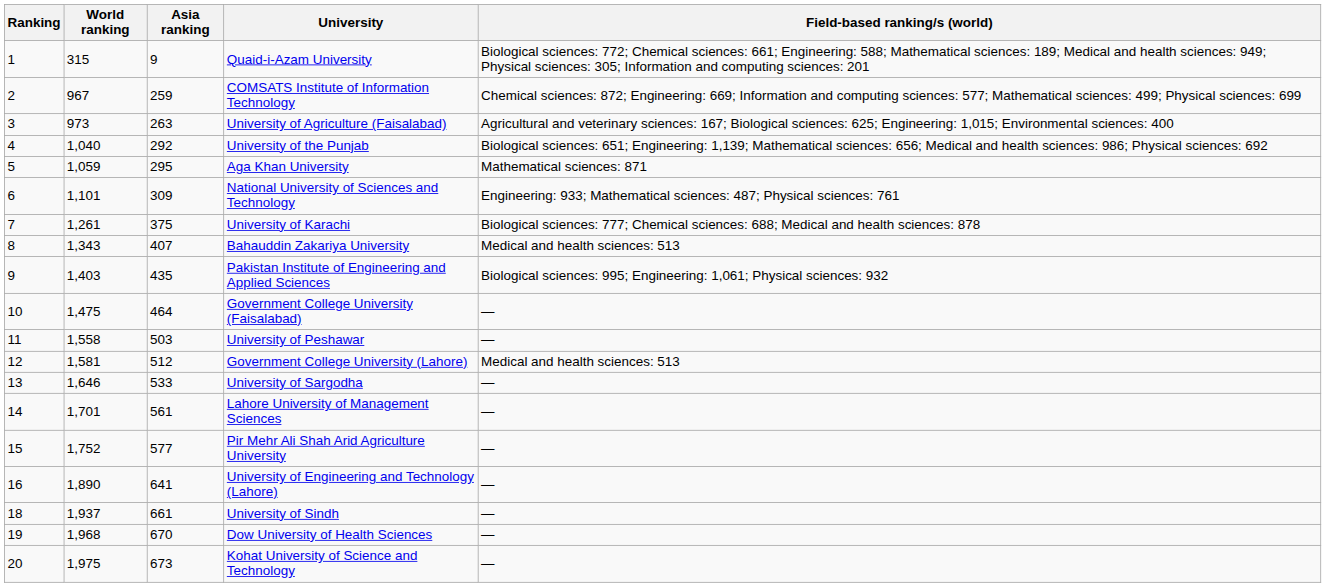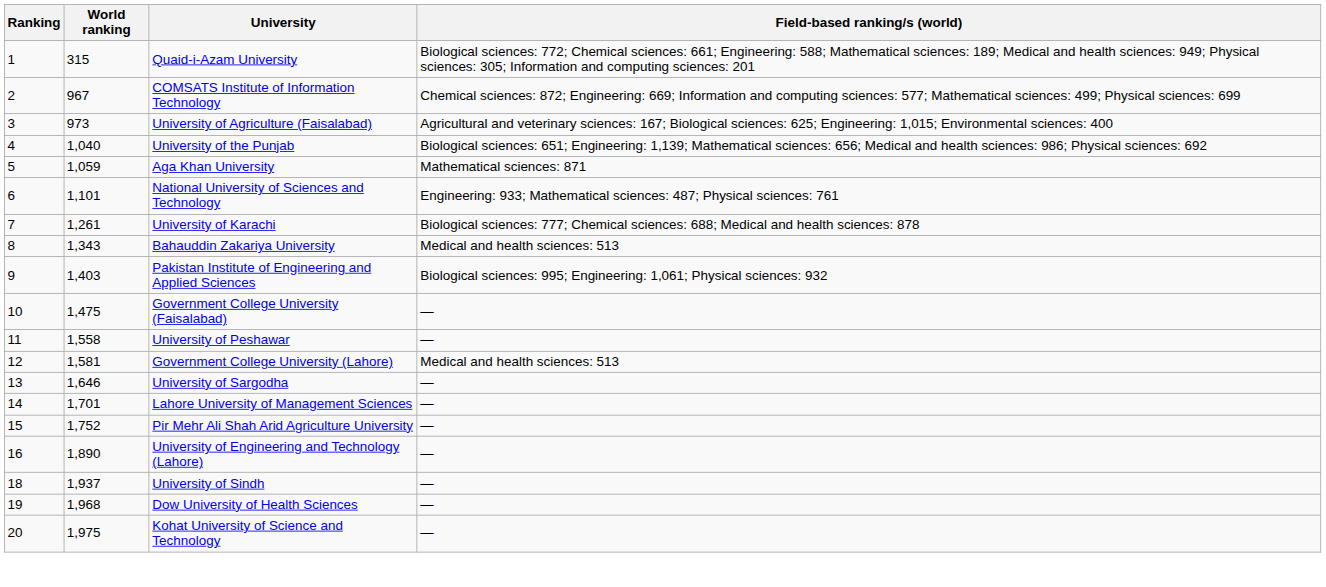 <table class="wikitable sortable">
 <tr>
 <th>Ranking</th>
 <th>World ranking</th>
-<th>Asia ranking</th>
 <th>University</th>
 <th>Field-based ranking/s (world)</th>
 </tr>
 <tr>
 <td>1</td>
 <td>315</td>
-<td>9</td>
 <td><a href='#'>Quaid-i-Azam University</a></td>
 <td>Biological sciences: 772; Chemical sciences: 661; Engineering: 588; Mathematical sciences: 189; Medical and health sciences: 949; Physical sciences: 305; Information and computing sciences: 201</td>
 </tr>
 <tr>
 <td>2</td>
 <td>967</td>
-<td>259</td>
 <td><a href='#'>COMSATS Institute of Information Technology</a></td>
 <td>Chemical sciences: 872; Engineering: 669; Information and computing sciences: 577; Mathematical sciences: 499; Physical sciences: 699</td>
 </tr>
 <tr>
 <td>3</td>
 <td>973</td>
-<td>263</td>
 <td><a href='#'>University of Agriculture (Faisalabad)</a></td>
 <td>Agricultural and veterinary sciences: 167; Biological sciences: 625; Engineering: 1,015; Environmental sciences: 400</td>
 </tr>
 <tr>
 <td>4</td>
 <td>1,040</td>
-<td>292</td>
 <td><a href='#'>University of the Punjab</a></td>
 <td>Biological sciences: 651; Engineering: 1,139; Mathematical sciences: 656; Medical and health sciences: 986; Physical sciences: 692</td>
 </tr>
 <tr>
 <td>5</td>
 <td>1,059</td>
-<td>295</td>
 <td><a href='#'>Aga Khan University</a></td>
 <td>Mathematical sciences: 871</td>
 </tr>
 <tr>
 <td>6</td>
 <td>1,101</td>
-<td>309</td>
 <td><a href='#'>National University of Sciences and Technology</a></td>
 <td>Engineering: 933; Mathematical sciences: 487; Physical sciences: 761</td>
 </tr>
 <tr>
 <td>7</td>
 <td>1,261</td>
-<td>375</td>
 <td><a href='#'>University of Karachi</a></td>
 <td>Biological sciences: 777; Chemical sciences: 688; Medical and health sciences: 878</td>
 </tr>
 <tr>
 <td>8</td>
 <td>1,343</td>
-<td>407</td>
 <td><a href='#'>Bahauddin Zakariya University</a></td>
 <td>Medical and health sciences: 513</td>
 </tr>
 <tr>
 <td>9</td>
 <td>1,403</td>
-<td>435</td>
 <td><a href='#'>Pakistan Institute of Engineering and Applied Sciences</a></td>
 <td>Biological sciences: 995; Engineering: 1,061; Physical sciences: 932</td>
 </tr>
 <tr>
 <td>10</td>
 <td>1,475</td>
-<td>464</td>
 <td><a href='#'>Government College University (Faisalabad)</a></td>
 <td>—</td>
 </tr>
 <tr>
 <td>11</td>
 <td>1,558</td>
-<td>503</td>
 <td><a href='#'>University of Peshawar</a></td>
 <td>—</td>
 </tr>
 <tr>
 <td>12</td>
 <td>1,581</td>
-<td>512</td>
 <td><a href='#'>Government College University (Lahore)</a></td>
 <td>Medical and health sciences: 513</td>
 </tr>
 <tr>
 <td>13</td>
 <td>1,646</td>
-<td>533</td>
 <td><a href='#'>University of Sargodha</a></td>
 <td>—</td>
 </tr>
 <tr>
 <td>14</td>
 <td>1,701</td>
-<td>561</td>
 <td><a href='#'>Lahore University of Management Sciences</a></td>
 <td>—</td>
 </tr>
 <tr>
 <td>15</td>
 <td>1,752</td>
-<td>577</td>
 <td><a href='#'>Pir Mehr Ali Shah Arid Agriculture University</a></td>
 <td>—</td>
 </tr>
 <tr>
 <td>16</td>
 <td>1,890</td>
-<td>641</td>
 <td><a href='#'>University of Engineering and Technology (Lahore)</a></td>
 <td>—</td>
 </tr>
 <tr>
 <td>18</td>
 <td>1,937</td>
-<td>661</td>
 <td><a href='#'>University of Sindh</a></td>
 <td>—</td>
 </tr>
 <tr>
 <td>19</td>
 <td>1,968</td>
-<td>670</td>
 <td><a href='#'>Dow University of Health Sciences</a></td>
 <td>—</td>
 </tr>
 <tr>
 <td>20</td>
 <td>1,975</td>
-<td>673</td>
 <td><a href='#'>Kohat University of Science and Technology</a></td>
 <td>—</td>
 </tr>
 </table>
